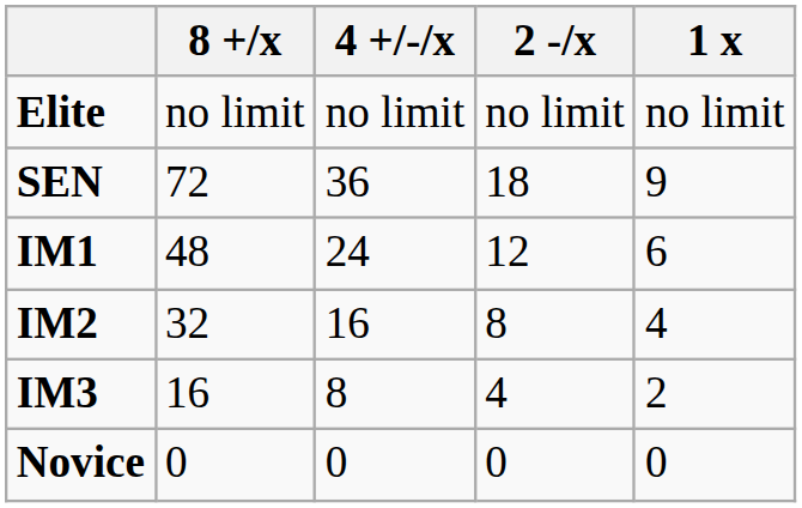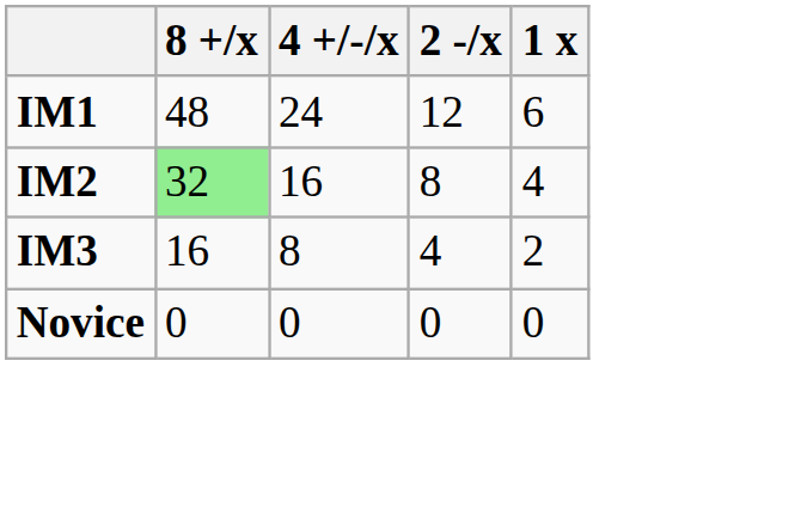 <table class="wikitable">
 <tr>
 <th></th>
 <th>8 +/x</th>
 <th>4 +/-/x</th>
 <th>2 -/x</th>
 <th>1 x</th>
-</tr>
-<tr>
-<td><strong>Elite</strong></td>
-<td>no limit</td>
-<td>no limit</td>
-<td>no limit</td>
-<td>no limit</td>
-</tr>
-<tr>
-<td><strong>SEN</strong></td>
-<td>72</td>
-<td>36</td>
-<td>18</td>
-<td>9</td>
 </tr>
 <tr>
 <td><strong>IM1</strong></td>
 <td>48</td>
 <td>24</td>
 <td>12</td>
 <td>6</td>
 </tr>
 <tr>
 <td><strong>IM2</strong></td>
-<td>32</td>
+<td style="background: lightgreen;">32</td>
 <td>16</td>
 <td>8</td>
 <td>4</td>
 </tr>
 <tr>
 <td><strong>IM3</strong></td>
 <td>16</td>
 <td>8</td>
 <td>4</td>
 <td>2</td>
 </tr>
 <tr>
 <td><strong>Novice</strong></td>
 <td>0</td>
 <td>0</td>
 <td>0</td>
 <td>0</td>
 </tr>
 </table>
